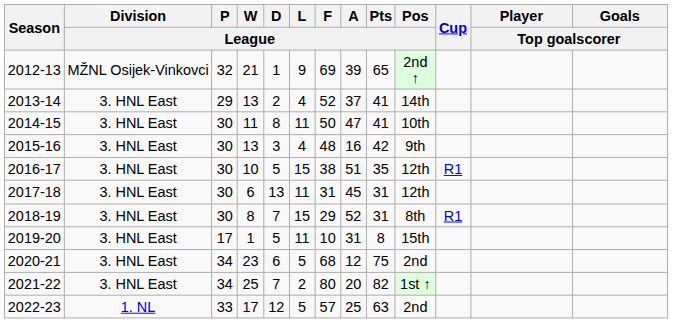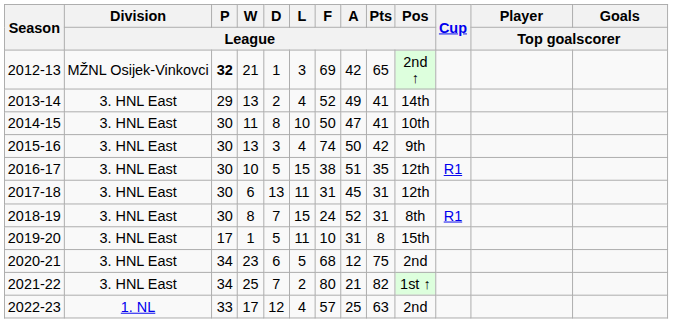 <table class="wikitable sortable" style="font-size:95%; text-align: center;">
 <tr>
 <th rowspan=2>Season</th>
 <th>Division</th>
 <th width="20">P</th>
 <th width="20">W</th>
 <th width="20">D</th>
 <th width="20">L</th>
 <th width="20">F</th>
 <th width="20">A</th>
 <th width="20">Pts</th>
 <th width="35">Pos</th>
 <th rowspan=2 width="30"><a href='#'>Cup</a></th>
 <th>Player</th>
 <th>Goals</th>
 </tr>
 <tr>
 <th class="unsortable" colspan=9>League</th>
 <th colspan=2 width="200">Top goalscorer</th>
 </tr>
 <tr>
 <td>2012-13</td>
 <td>MŽNL Osijek-Vinkovci</td>
-<td>32</td>
+<td><strong>32</strong></td>
 <td>21</td>
 <td>1</td>
-<td>9</td>
+<td>3</td>
 <td>69</td>
-<td>39</td>
+<td>42</td>
 <td>65</td>
 <td bgcolor="#DDFFDD">2nd ↑</td>
 <td></td>
 <td></td>
 <td></td>
 </tr>
 <tr>
 <td>2013-14</td>
 <td>3. HNL East</td>
 <td>29</td>
 <td>13</td>
 <td>2</td>
 <td>4</td>
 <td>52</td>
-<td>37</td>
+<td>49</td>
 <td>41</td>
 <td>14th</td>
 <td></td>
 <td></td>
 <td></td>
 </tr>
 <tr>
 <td>2014-15</td>
 <td>3. HNL East</td>
 <td>30</td>
 <td>11</td>
 <td>8</td>
-<td>11</td>
+<td>10</td>
 <td>50</td>
 <td>47</td>
 <td>41</td>
 <td>10th</td>
 <td></td>
 <td></td>
 <td></td>
 </tr>
 <tr>
 <td>2015-16</td>
 <td>3. HNL East</td>
 <td>30</td>
 <td>13</td>
 <td>3</td>
 <td>4</td>
-<td>48</td>
-<td>16</td>
+<td>74</td>
+<td>50</td>
 <td>42</td>
 <td>9th</td>
 <td></td>
 <td></td>
 <td></td>
 </tr>
 <tr>
 <td>2016-17</td>
 <td>3. HNL East</td>
 <td>30</td>
 <td>10</td>
 <td>5</td>
 <td>15</td>
 <td>38</td>
 <td>51</td>
 <td>35</td>
 <td>12th</td>
 <td><a href='#'>R1</a></td>
 <td></td>
 <td></td>
 </tr>
 <tr>
 <td>2017-18</td>
 <td>3. HNL East</td>
 <td>30</td>
 <td>6</td>
 <td>13</td>
 <td>11</td>
 <td>31</td>
 <td>45</td>
 <td>31</td>
 <td>12th</td>
 <td></td>
 <td></td>
 <td></td>
 </tr>
 <tr>
 <td>2018-19</td>
 <td>3. HNL East</td>
 <td>30</td>
 <td>8</td>
 <td>7</td>
 <td>15</td>
-<td>29</td>
+<td>24</td>
 <td>52</td>
 <td>31</td>
 <td>8th</td>
 <td><a href='#'>R1</a></td>
 <td></td>
 <td></td>
 </tr>
 <tr>
 <td>2019-20</td>
 <td>3. HNL East</td>
 <td>17</td>
 <td>1</td>
 <td>5</td>
 <td>11</td>
 <td>10</td>
 <td>31</td>
 <td>8</td>
 <td>15th</td>
 <td></td>
 <td></td>
 <td></td>
 </tr>
 <tr>
 <td>2020-21</td>
 <td>3. HNL East</td>
 <td>34</td>
 <td>23</td>
 <td>6</td>
 <td>5</td>
 <td>68</td>
 <td>12</td>
 <td>75</td>
 <td>2nd</td>
 <td></td>
 <td></td>
 <td></td>
 </tr>
 <tr>
 <td>2021-22</td>
 <td>3. HNL East</td>
 <td>34</td>
 <td>25</td>
 <td>7</td>
 <td>2</td>
 <td>80</td>
-<td>20</td>
+<td>21</td>
 <td>82</td>
 <td bgcolor="#DDFFDD">1st ↑</td>
 <td></td>
 <td></td>
 <td></td>
 </tr>
 <tr>
 <td>2022-23</td>
 <td><a href='#'>1. NL</a></td>
 <td>33</td>
 <td>17</td>
 <td>12</td>
-<td>5</td>
+<td>4</td>
 <td>57</td>
 <td>25</td>
 <td>63</td>
 <td>2nd</td>
 <td></td>
 <td></td>
 <td></td>
 </tr>
 </table>
